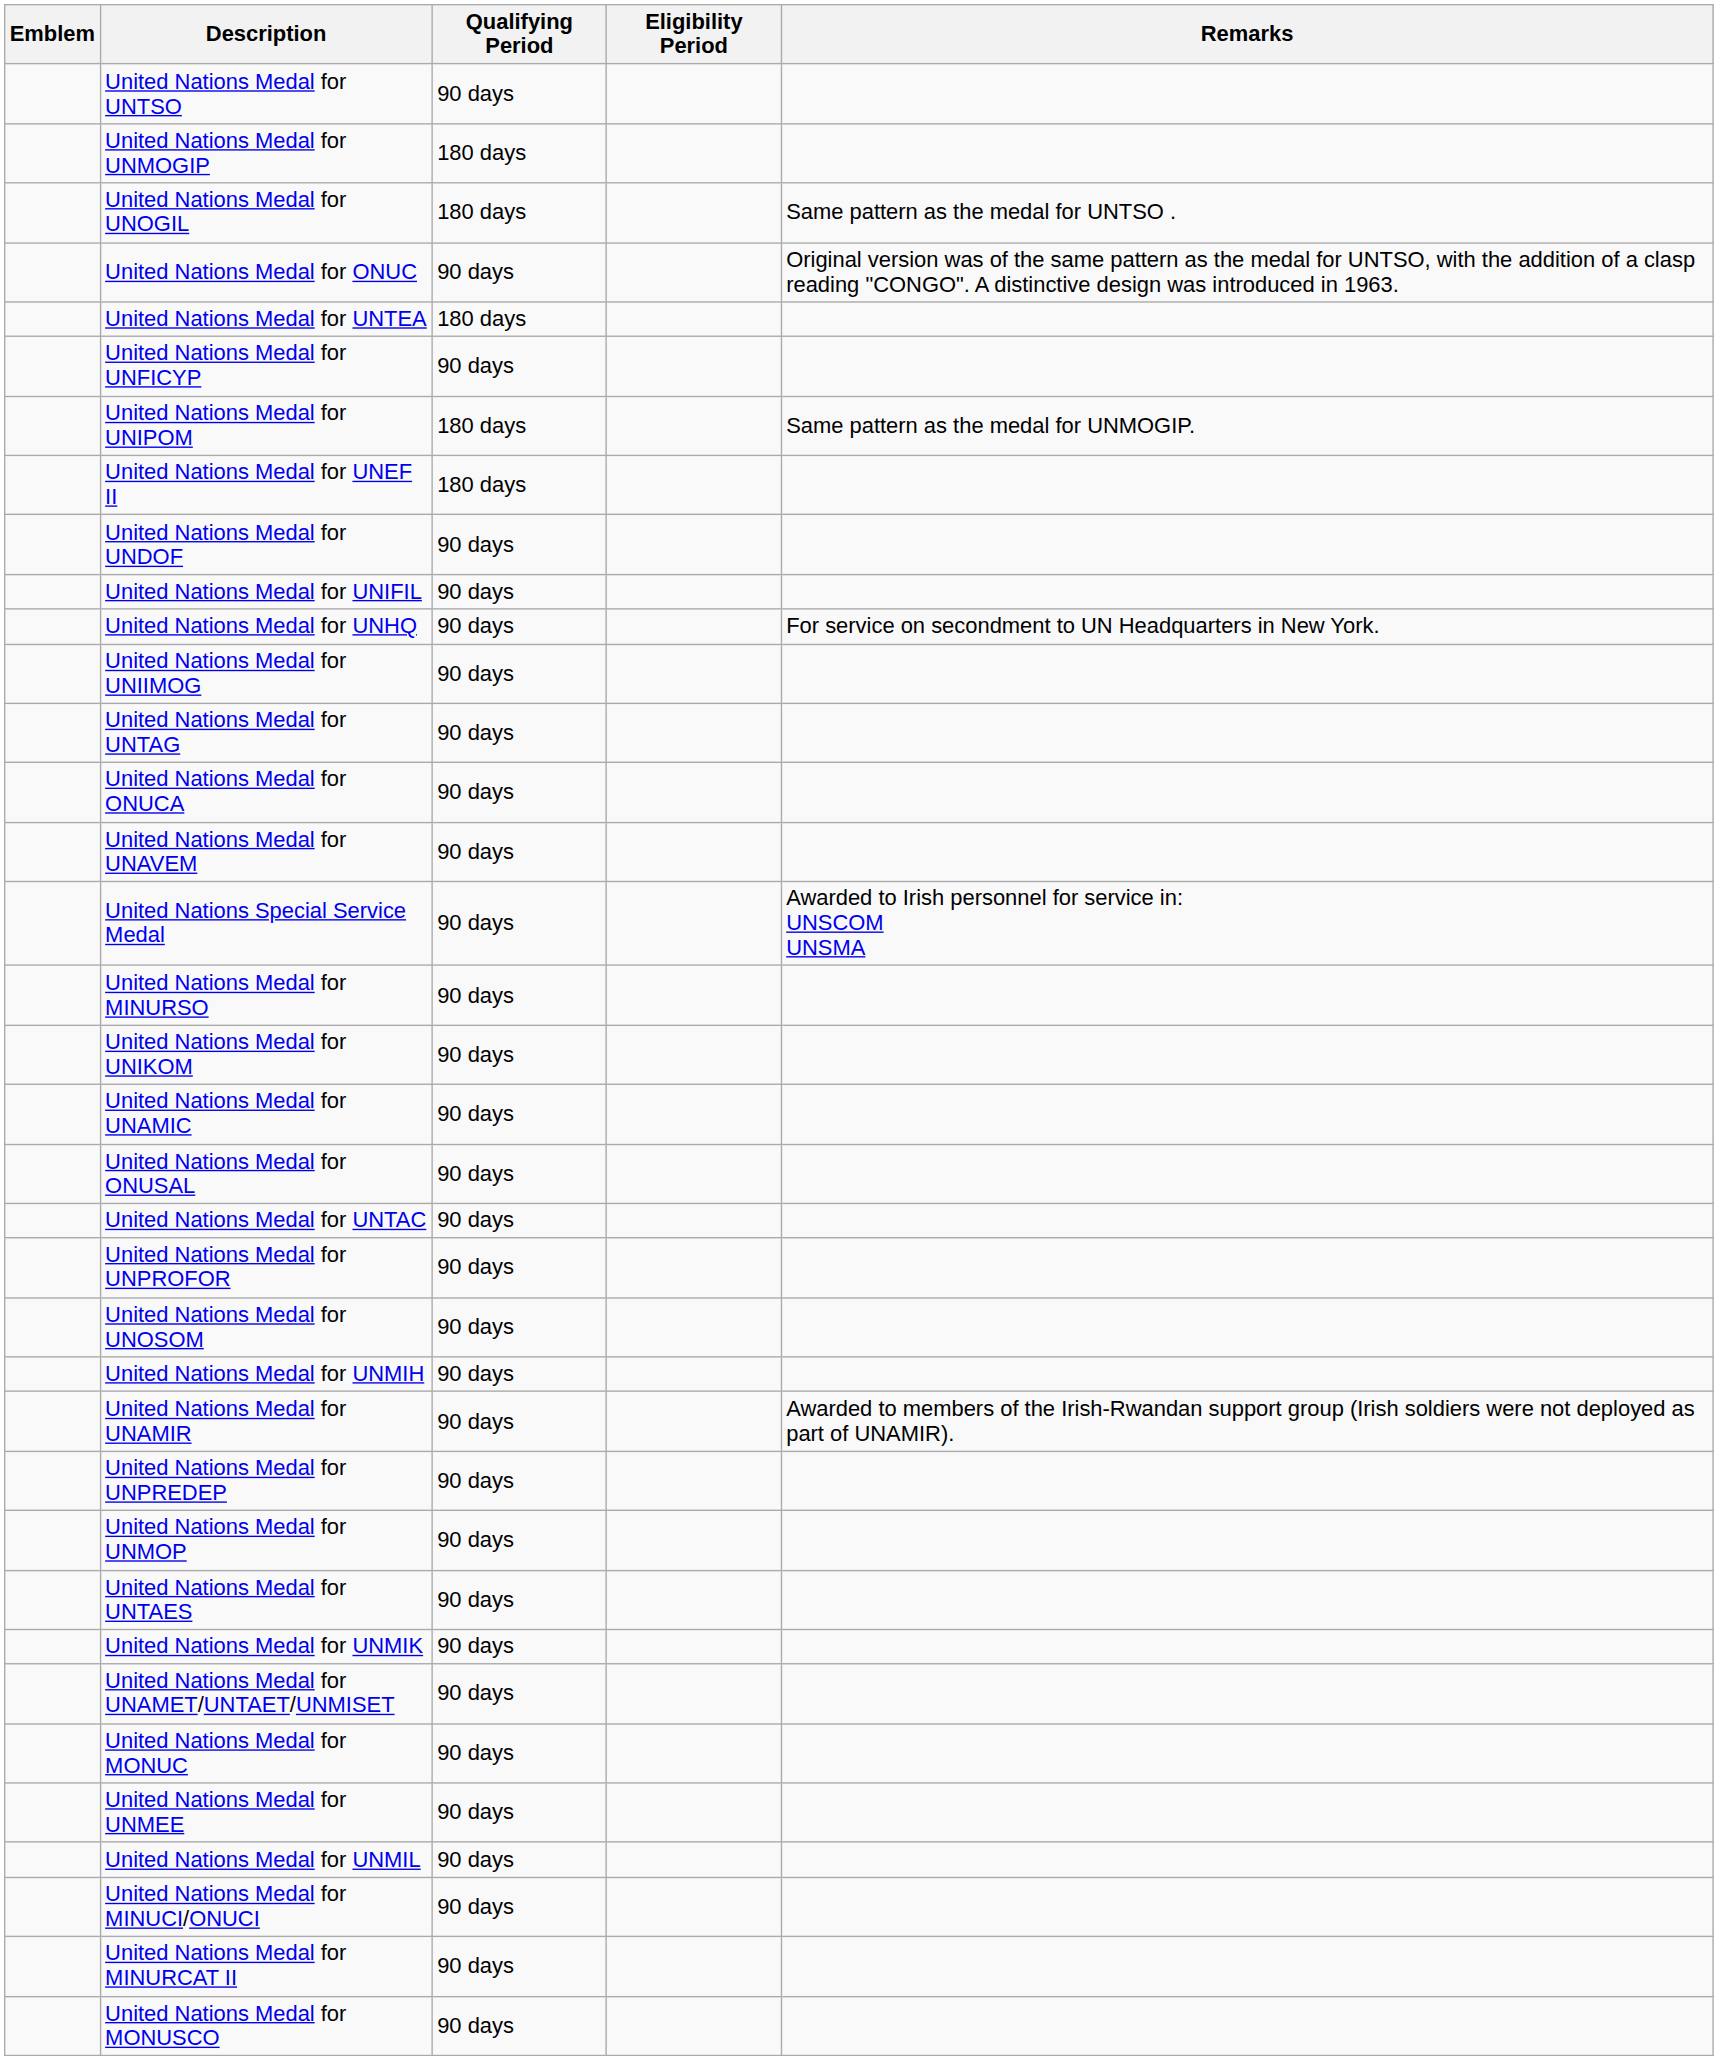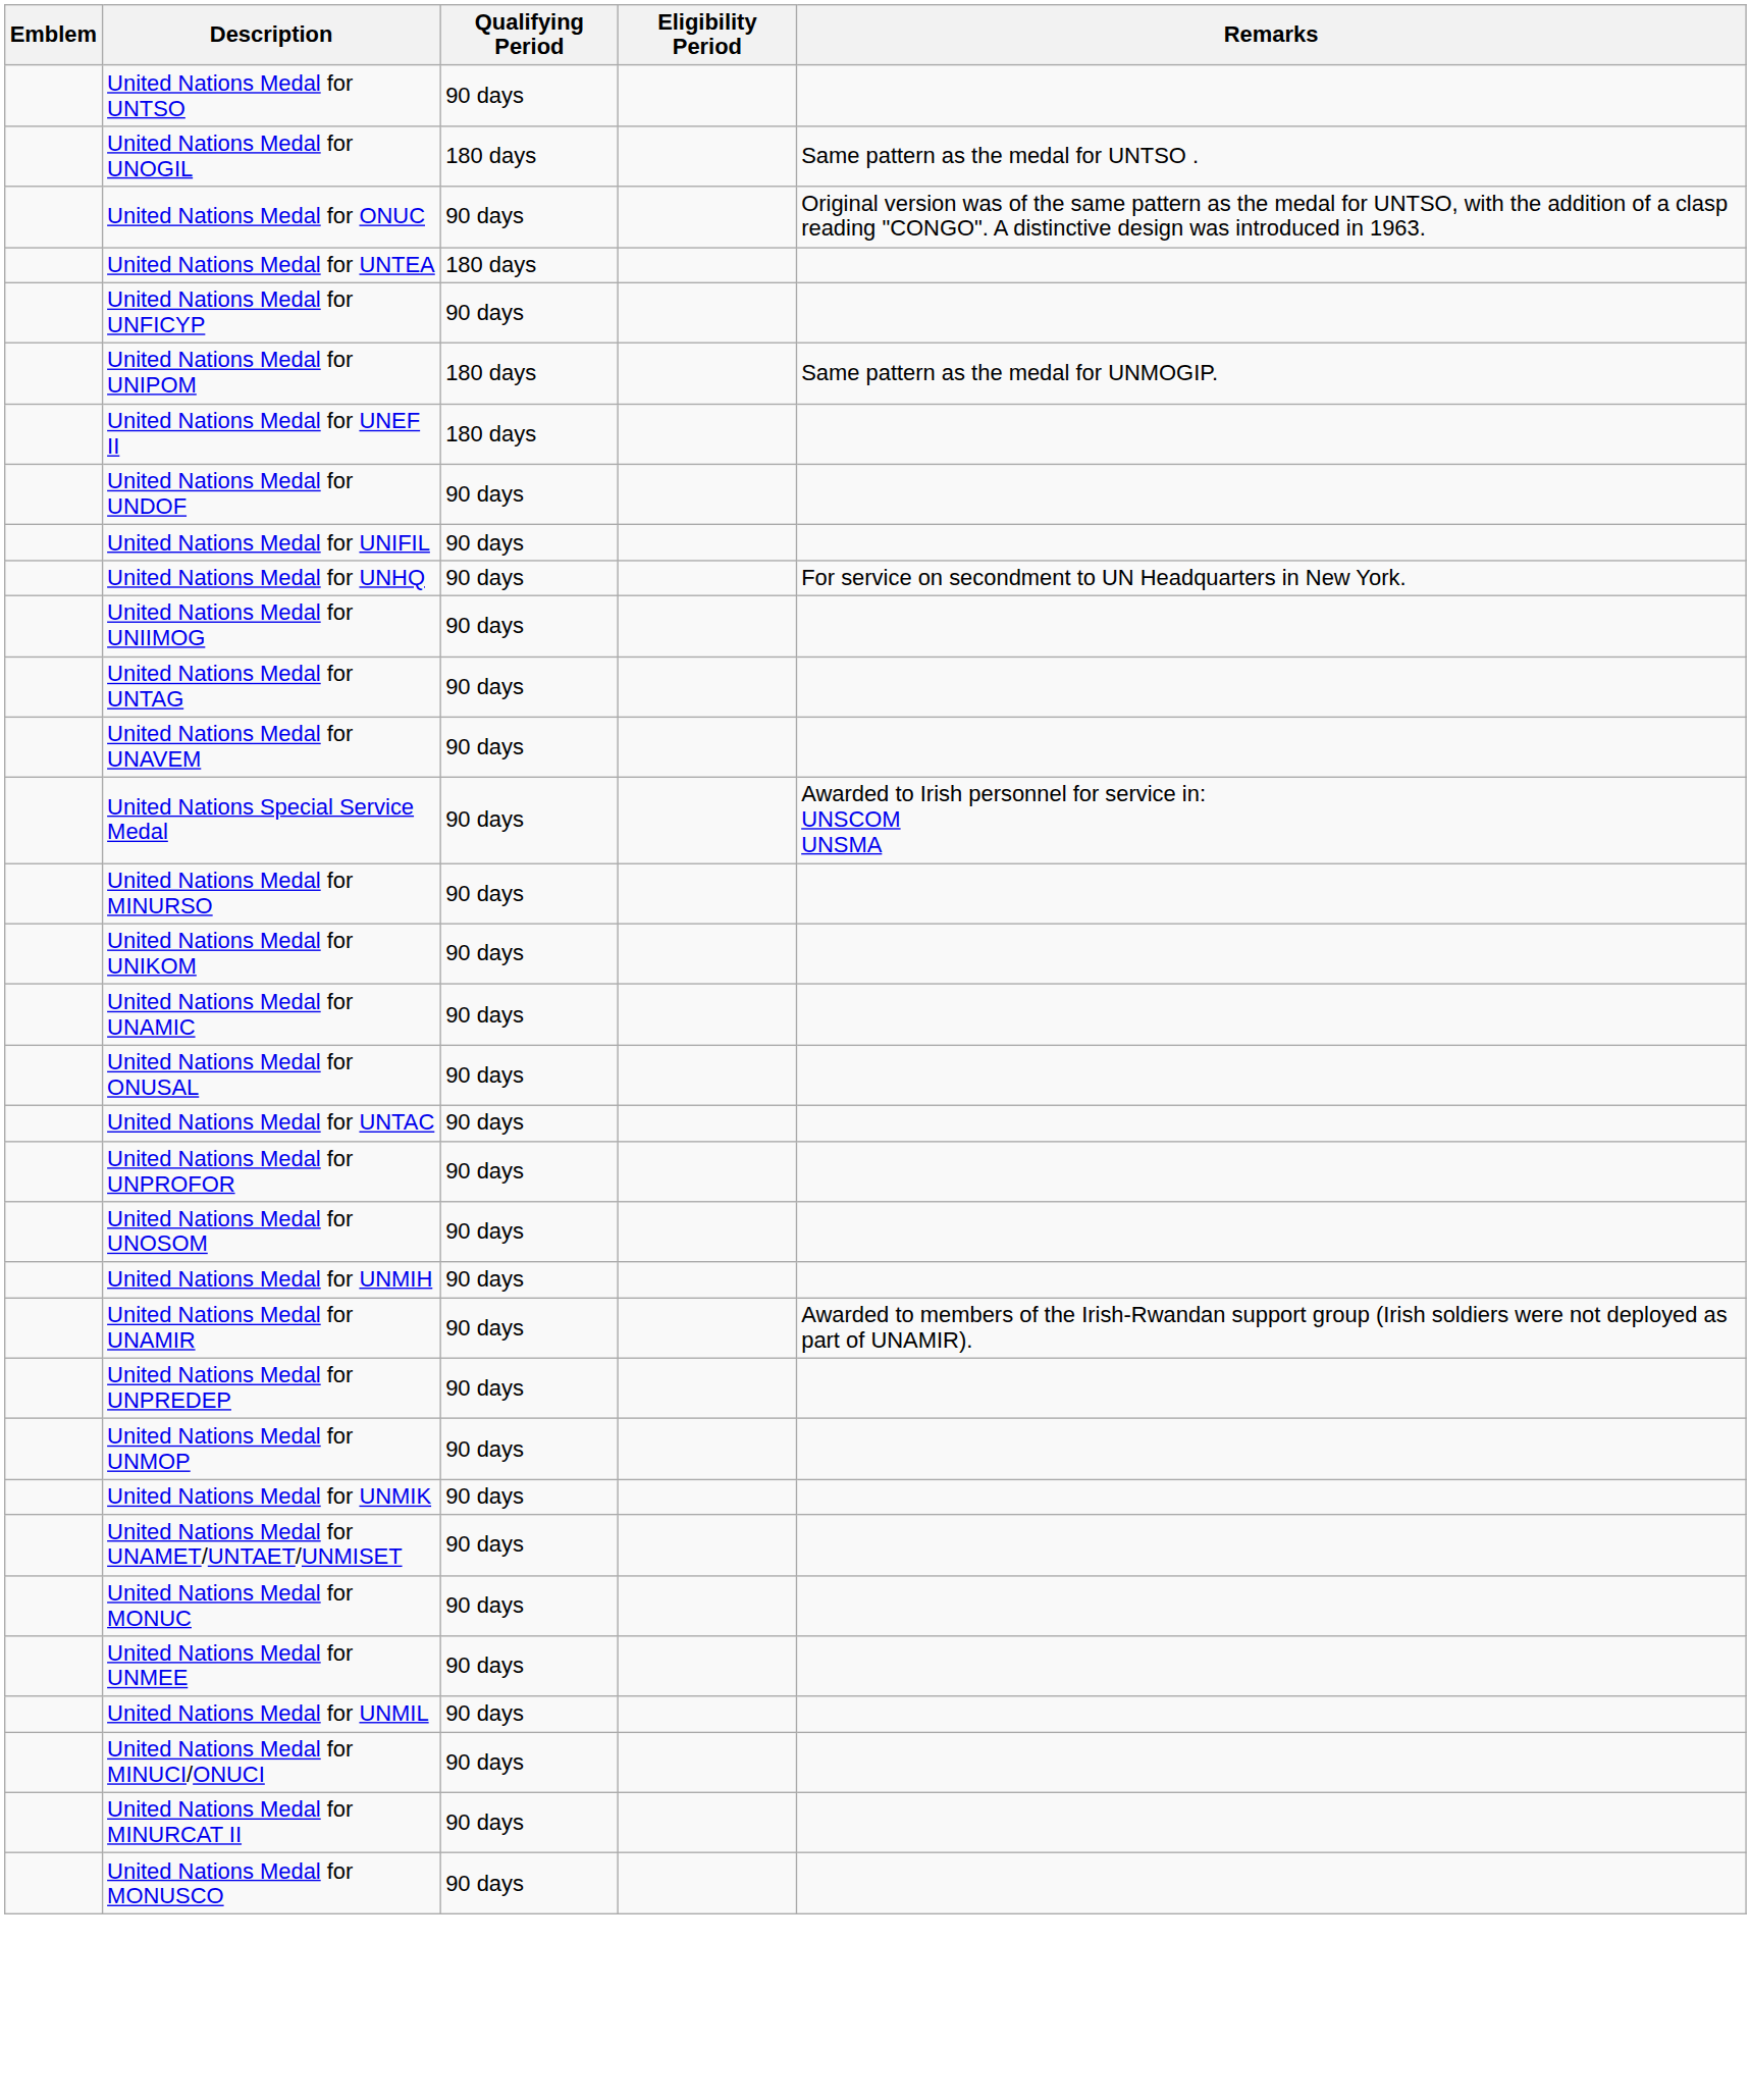 <table class="wikitable">
 <tr>
 <th width= "60">Emblem</th>
 <th width= "235">Description</th>
 <th width= "120">Qualifying Period</th>
 <th width= "120">Eligibility Period</th>
 <th>Remarks</th>
 </tr>
 <tr>
 <td></td>
 <td><a href='#'>United Nations Medal</a> for <a href='#'>UNTSO</a></td>
 <td>90 days</td>
-<td></td>
-<td></td>
-</tr>
-<tr>
-<td></td>
-<td><a href='#'>United Nations Medal</a> for <a href='#'>UNMOGIP</a></td>
-<td>180 days</td>
 <td></td>
 <td></td>
 </tr>
 <tr>
 <td></td>
 <td><a href='#'>United Nations Medal</a> for <a href='#'>UNOGIL</a></td>
 <td>180 days</td>
 <td></td>
 <td>Same pattern as the medal for UNTSO .</td>
 </tr>
 <tr>
 <td></td>
 <td><a href='#'>United Nations Medal</a> for <a href='#'>ONUC</a></td>
 <td>90 days</td>
 <td></td>
 <td>Original version was of the same pattern as the medal for UNTSO, with the addition of a clasp reading "CONGO". A distinctive design was introduced in 1963.</td>
 </tr>
 <tr>
 <td></td>
 <td><a href='#'>United Nations Medal</a> for <a href='#'>UNTEA</a></td>
 <td>180 days</td>
 <td></td>
 <td></td>
 </tr>
 <tr>
 <td></td>
 <td><a href='#'>United Nations Medal</a> for <a href='#'>UNFICYP</a></td>
 <td>90 days</td>
 <td></td>
 <td></td>
 </tr>
 <tr>
 <td></td>
 <td><a href='#'>United Nations Medal</a> for <a href='#'>UNIPOM</a></td>
 <td>180 days</td>
 <td></td>
 <td>Same pattern as the medal for UNMOGIP.</td>
 </tr>
 <tr>
 <td></td>
 <td><a href='#'>United Nations Medal</a> for <a href='#'>UNEF II</a></td>
 <td>180 days</td>
 <td></td>
 <td></td>
 </tr>
 <tr>
 <td></td>
 <td><a href='#'>United Nations Medal</a> for <a href='#'>UNDOF</a></td>
 <td>90 days</td>
 <td></td>
 <td></td>
 </tr>
 <tr>
 <td></td>
 <td><a href='#'>United Nations Medal</a> for <a href='#'>UNIFIL</a></td>
 <td>90 days</td>
 <td></td>
 <td></td>
 </tr>
 <tr>
 <td></td>
 <td><a href='#'>United Nations Medal</a> for <a href='#'>UNHQ</a></td>
 <td>90 days</td>
 <td></td>
 <td>For service on secondment to UN Headquarters in New York.</td>
 </tr>
 <tr>
 <td></td>
 <td><a href='#'>United Nations Medal</a> for <a href='#'>UNIIMOG</a></td>
 <td>90 days</td>
 <td></td>
 <td></td>
 </tr>
 <tr>
 <td></td>
 <td><a href='#'>United Nations Medal</a> for <a href='#'>UNTAG</a></td>
-<td>90 days</td>
-<td></td>
-<td></td>
-</tr>
-<tr>
-<td></td>
-<td><a href='#'>United Nations Medal</a> for <a href='#'>ONUCA</a></td>
 <td>90 days</td>
 <td></td>
 <td></td>
 </tr>
 <tr>
 <td></td>
 <td><a href='#'>United Nations Medal</a> for <a href='#'>UNAVEM</a></td>
 <td>90 days</td>
 <td></td>
 <td></td>
 </tr>
 <tr>
 <td></td>
 <td><a href='#'>United Nations Special Service Medal</a></td>
 <td>90 days</td>
 <td></td>
 <td>Awarded to Irish personnel for service in:<br><a href='#'>UNSCOM</a><br><a href='#'>UNSMA</a></td>
 </tr>
 <tr>
 <td></td>
 <td><a href='#'>United Nations Medal</a> for <a href='#'>MINURSO</a></td>
 <td>90 days</td>
 <td></td>
 <td></td>
 </tr>
 <tr>
 <td></td>
 <td><a href='#'>United Nations Medal</a> for <a href='#'>UNIKOM</a></td>
 <td>90 days</td>
 <td></td>
 <td></td>
 </tr>
 <tr>
 <td></td>
 <td><a href='#'>United Nations Medal</a> for <a href='#'>UNAMIC</a></td>
 <td>90 days</td>
 <td></td>
 <td></td>
 </tr>
 <tr>
 <td></td>
 <td><a href='#'>United Nations Medal</a> for <a href='#'>ONUSAL</a></td>
 <td>90 days</td>
 <td></td>
 <td></td>
 </tr>
 <tr>
 <td></td>
 <td><a href='#'>United Nations Medal</a> for <a href='#'>UNTAC</a></td>
 <td>90 days</td>
 <td></td>
 <td></td>
 </tr>
 <tr>
 <td></td>
 <td><a href='#'>United Nations Medal</a> for <a href='#'>UNPROFOR</a></td>
 <td>90 days</td>
 <td></td>
 <td></td>
 </tr>
 <tr>
 <td></td>
 <td><a href='#'>United Nations Medal</a> for <a href='#'>UNOSOM</a></td>
 <td>90 days</td>
 <td></td>
 <td></td>
 </tr>
 <tr>
 <td></td>
 <td><a href='#'>United Nations Medal</a> for <a href='#'>UNMIH</a></td>
 <td>90 days</td>
 <td></td>
 <td></td>
 </tr>
 <tr>
 <td></td>
 <td><a href='#'>United Nations Medal</a> for <a href='#'>UNAMIR</a></td>
 <td>90 days</td>
 <td></td>
 <td>Awarded to members of the Irish-Rwandan support group (Irish soldiers were not deployed as part of UNAMIR).</td>
 </tr>
 <tr>
 <td></td>
 <td><a href='#'>United Nations Medal</a> for <a href='#'>UNPREDEP</a></td>
 <td>90 days</td>
 <td></td>
 <td></td>
 </tr>
 <tr>
 <td></td>
 <td><a href='#'>United Nations Medal</a> for <a href='#'>UNMOP</a></td>
 <td>90 days</td>
 <td></td>
 <td></td>
 </tr>
 <tr>
 <td></td>
-<td><a href='#'>United Nations Medal</a> for <a href='#'>UNTAES</a></td>
-<td>90 days</td>
-<td></td>
-<td></td>
-</tr>
-<tr>
-<td></td>
 <td><a href='#'>United Nations Medal</a> for <a href='#'>UNMIK</a></td>
 <td>90 days</td>
 <td></td>
 <td></td>
 </tr>
 <tr>
 <td></td>
 <td><a href='#'>United Nations Medal</a> for <a href='#'>UNAMET</a>/<a href='#'>UNTAET</a>/<a href='#'>UNMISET</a></td>
 <td>90 days</td>
 <td></td>
 <td></td>
 </tr>
 <tr>
 <td></td>
 <td><a href='#'>United Nations Medal</a> for <a href='#'>MONUC</a></td>
 <td>90 days</td>
 <td></td>
 <td></td>
 </tr>
 <tr>
 <td></td>
 <td><a href='#'>United Nations Medal</a> for <a href='#'>UNMEE</a></td>
 <td>90 days</td>
 <td></td>
 <td></td>
 </tr>
 <tr>
 <td></td>
 <td><a href='#'>United Nations Medal</a> for <a href='#'>UNMIL</a></td>
 <td>90 days</td>
 <td></td>
 <td></td>
 </tr>
 <tr>
 <td></td>
 <td><a href='#'>United Nations Medal</a> for <a href='#'>MINUCI</a>/<a href='#'>ONUCI</a></td>
 <td>90 days</td>
 <td></td>
 <td></td>
 </tr>
 <tr>
 <td></td>
 <td><a href='#'>United Nations Medal</a> for <a href='#'>MINURCAT II</a></td>
 <td>90 days</td>
 <td></td>
 <td></td>
 </tr>
 <tr>
 <td></td>
 <td><a href='#'>United Nations Medal</a> for <a href='#'>MONUSCO</a></td>
 <td>90 days</td>
 <td></td>
 <td></td>
 </tr>
 <tr>
 </tr>
 </table>
